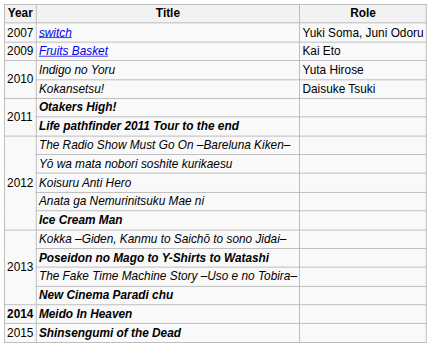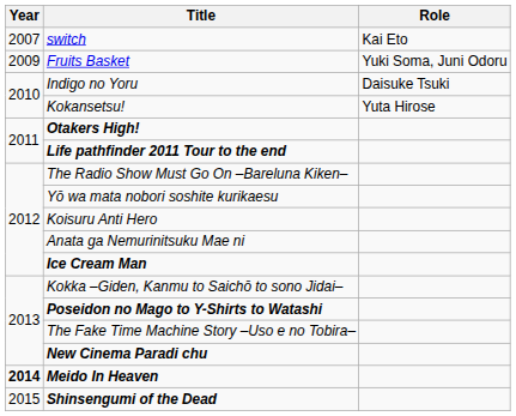 <table class="wikitable">
 <tr>
 <th>Year</th>
 <th>Title</th>
 <th>Role</th>
 </tr>
 <tr>
 <td>2007</td>
 <td><em><a href='#'>switch</a></em></td>
-<td>Yuki Soma, Juni Odoru</td>
+<td>Kai Eto</td>
 </tr>
 <tr>
 <td>2009</td>
 <td><em><a href='#'>Fruits Basket</a></em></td>
-<td>Kai Eto</td>
+<td>Yuki Soma, Juni Odoru</td>
 </tr>
 <tr>
 <td rowspan="2">2010</td>
 <td><em>Indigo no Yoru</em></td>
-<td>Yuta Hirose</td>
+<td>Daisuke Tsuki</td>
 </tr>
 <tr>
 <td><em>Kokansetsu!</em></td>
-<td>Daisuke Tsuki</td>
+<td>Yuta Hirose</td>
 </tr>
 <tr>
 <td rowspan="2">2011</td>
 <td><strong><em>Otakers High!</em></strong></td>
 <td></td>
 </tr>
 <tr>
 <td><strong><em>Life pathfinder 2011 Tour to the end</em></strong></td>
 <td></td>
 </tr>
 <tr>
 <td rowspan="5">2012</td>
 <td><em>The Radio Show Must Go On –Bareluna Kiken–</em></td>
 <td></td>
 </tr>
 <tr>
 <td><em>Yō wa mata nobori soshite kurikaesu</em></td>
 <td></td>
 </tr>
 <tr>
 <td><em>Koisuru Anti Hero</em></td>
 <td></td>
 </tr>
 <tr>
 <td><em>Anata ga Nemurinitsuku Mae ni</em></td>
 <td></td>
 </tr>
 <tr>
 <td><strong><em>Ice Cream Man</em></strong></td>
 <td></td>
 </tr>
 <tr>
 <td rowspan="4">2013</td>
 <td><em>Kokka –Giden, Kanmu to Saichō to sono Jidai–</em></td>
 <td></td>
 </tr>
 <tr>
 <td><strong><em>Poseidon no Mago to Y-Shirts to Watashi</em></strong></td>
 <td></td>
 </tr>
 <tr>
 <td><em>The Fake Time Machine Story –Uso e no Tobira–</em></td>
 <td></td>
 </tr>
 <tr>
 <td><strong><em>New Cinema Paradi chu</em></strong></td>
 <td></td>
 </tr>
 <tr>
 <td><strong>2014</strong></td>
 <td><strong><em>Meido In Heaven</em></strong></td>
 <td></td>
 </tr>
 <tr>
 <td>2015</td>
 <td><strong><em>Shinsengumi of the Dead</em></strong></td>
 <td></td>
 </tr>
 </table>
